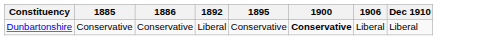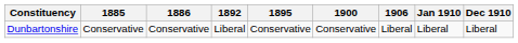 <table class="wikitable">
 <tr>
 <th>Constituency</th>
 <th>1885</th>
 <th>1886</th>
 <th>1892</th>
 <th>1895</th>
 <th>1900</th>
 <th>1906</th>
+<th>Jan 1910</th>
 <th>Dec 1910</th>
 </tr>
 <tr>
 <td><a href='#'>Dunbartonshire</a></td>
 <td bgcolor=>Conservative</td>
 <td bgcolor=>Conservative</td>
 <td bgcolor=>Liberal</td>
 <td bgcolor=>Conservative</td>
-<td bgcolor=><strong>Conservative</strong></td>
+<td bgcolor=>Conservative</td>
+<td bgcolor=>Liberal</td>
 <td bgcolor=>Liberal</td>
 <td bgcolor=>Liberal</td>
 </tr>
 </table>
